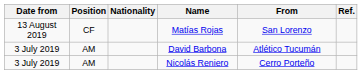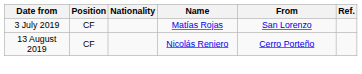 <table class="wikitable" style="text-align:center; font-size:90%; ">
 <tr>
 <th style="background:#; color:#; width:100px;">Date from</th>
 <th style="background:#; color:#; width:50px;">Position</th>
 <th style="background:#; color:#; width:50px;">Nationality</th>
 <th style="background:#; color:#; width:125px;">Name</th>
 <th style="background:#; color:#; width:155px;">From</th>
 <th style="background:#; color:#; width:25px;">Ref.</th>
 </tr>
 <tr>
-<td>13 August 2019</td>
+<td>3 July 2019</td>
 <td>CF</td>
 <td></td>
 <td><a href='#'>Matías Rojas</a></td>
 <td> <a href='#'>San Lorenzo</a></td>
 <td></td>
 </tr>
 <tr>
-<td>3 July 2019</td>
-<td>AM</td>
-<td></td>
-<td><a href='#'>David Barbona</a></td>
-<td> <a href='#'>Atlético Tucumán</a></td>
-<td></td>
-</tr>
-<tr>
-<td>3 July 2019</td>
-<td>AM</td>
+<td>13 August 2019</td>
+<td>CF</td>
 <td></td>
 <td><a href='#'>Nicolás Reniero</a></td>
 <td> <a href='#'>Cerro Porteño</a></td>
 <td></td>
 </tr>
 </table>
